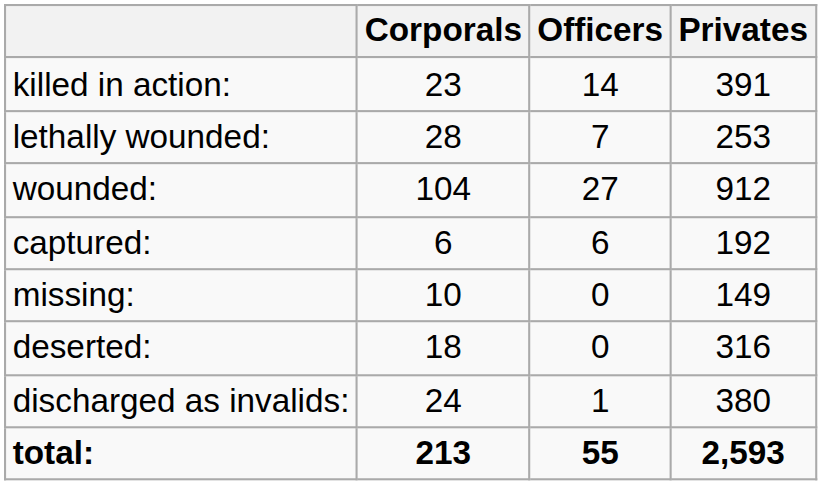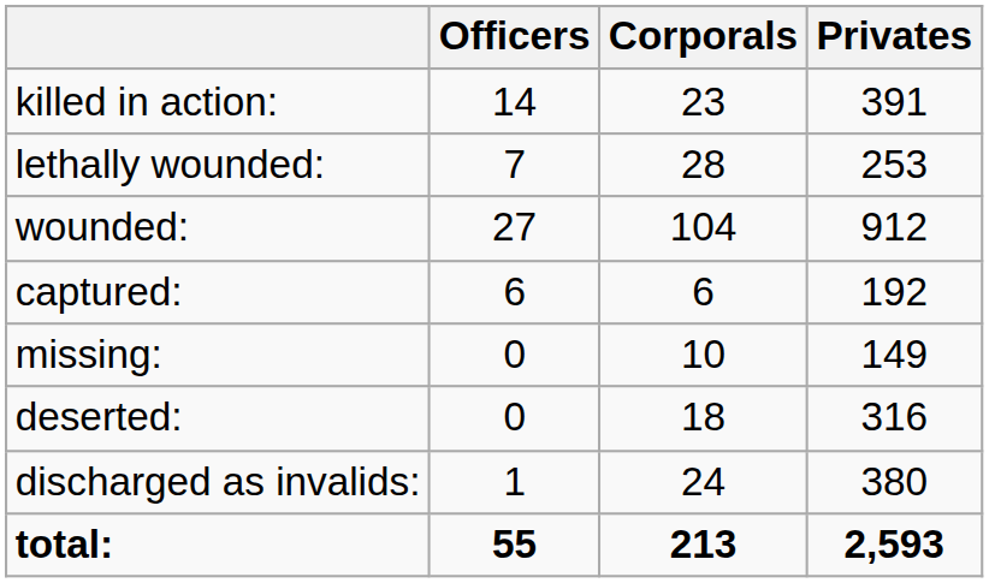 <table class="wikitable" style="text-align:center">
 <tr>
 <th></th>
+<th>Officers</th>
 <th>Corporals</th>
-<th>Officers</th>
 <th>Privates</th>
 </tr>
 <tr>
 <td style="text-align:left">killed in action:</td>
+<td>14</td>
 <td>23</td>
-<td>14</td>
 <td>391</td>
 </tr>
 <tr>
 <td style="text-align:left">lethally wounded:</td>
+<td>7</td>
 <td>28</td>
-<td>7</td>
 <td>253</td>
 </tr>
 <tr>
 <td style="text-align:left">wounded:</td>
+<td>27</td>
 <td>104</td>
-<td>27</td>
 <td>912</td>
 </tr>
 <tr>
 <td style="text-align:left">captured:</td>
 <td>6</td>
 <td>6</td>
 <td>192</td>
 </tr>
 <tr>
 <td style="text-align:left">missing:</td>
+<td>0</td>
 <td>10</td>
-<td>0</td>
 <td>149</td>
 </tr>
 <tr>
 <td style="text-align:left">deserted:</td>
+<td>0</td>
 <td>18</td>
-<td>0</td>
 <td>316</td>
 </tr>
 <tr>
 <td style="text-align:left">discharged as invalids:</td>
+<td>1</td>
 <td>24</td>
-<td>1</td>
 <td>380</td>
 </tr>
 <tr style="font-weight:bold">
 <td style="text-align:left">total:</td>
+<td>55</td>
 <td>213</td>
-<td>55</td>
 <td>2,593</td>
 </tr>
 </table>
